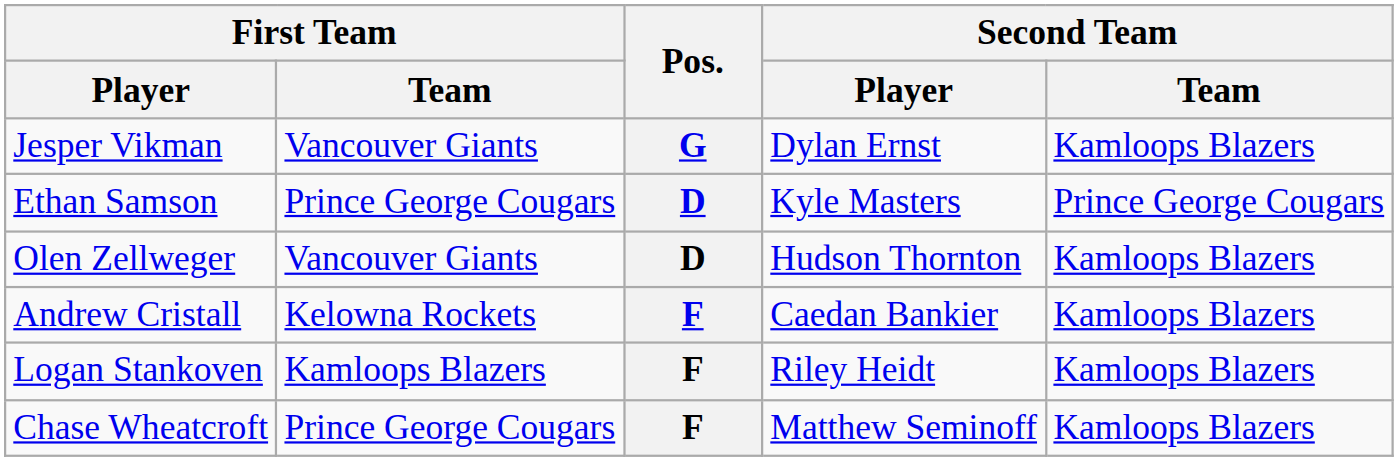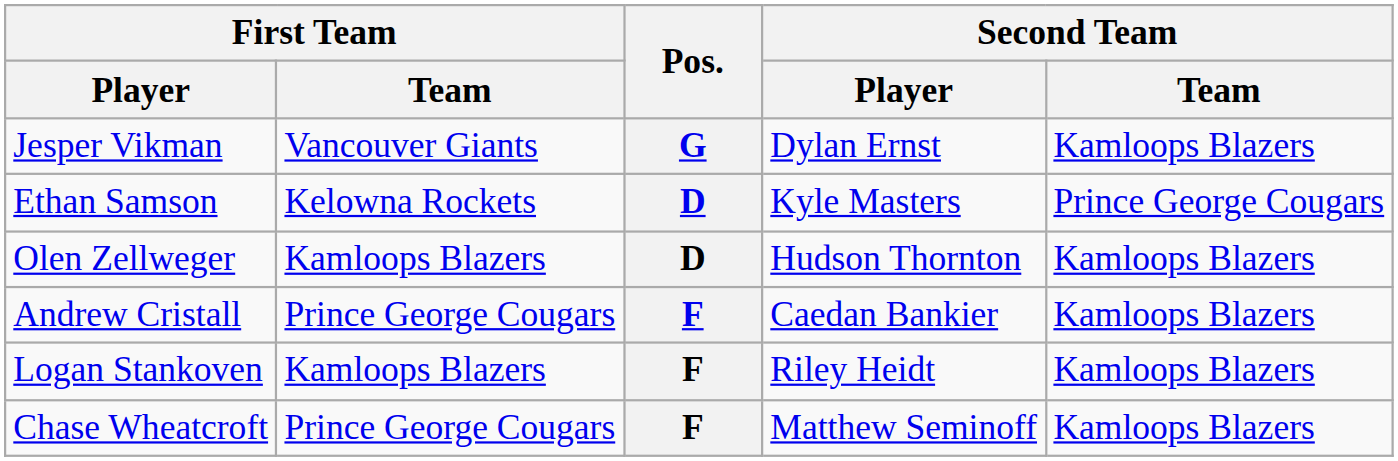 <table class="wikitable">
 <tr>
 <th colspan="2">First Team</th>
 <th style="width:10%;" rowspan="2">Pos.</th>
 <th colspan="2">Second Team</th>
 </tr>
 <tr>
 <th>Player</th>
 <th>Team</th>
 <th>Player</th>
 <th>Team</th>
 </tr>
 <tr>
 <td><a href='#'>Jesper Vikman</a></td>
 <td><a href='#'>Vancouver Giants</a></td>
 <th style="text-align:center;"><a href='#'>G</a></th>
 <td><a href='#'>Dylan Ernst</a></td>
 <td><a href='#'>Kamloops Blazers</a></td>
 </tr>
 <tr>
 <td><a href='#'>Ethan Samson</a></td>
-<td><a href='#'>Prince George Cougars</a></td>
+<td><a href='#'>Kelowna Rockets</a></td>
 <th style="text-align:center;"><a href='#'>D</a></th>
 <td><a href='#'>Kyle Masters</a></td>
 <td><a href='#'>Prince George Cougars</a></td>
 </tr>
 <tr>
 <td><a href='#'>Olen Zellweger</a></td>
-<td><a href='#'>Vancouver Giants</a></td>
+<td><a href='#'>Kamloops Blazers</a></td>
 <th style="text-align:center;">D</th>
 <td><a href='#'>Hudson Thornton</a></td>
 <td><a href='#'>Kamloops Blazers</a></td>
 </tr>
 <tr>
 <td><a href='#'>Andrew Cristall</a></td>
-<td><a href='#'>Kelowna Rockets</a></td>
+<td><a href='#'>Prince George Cougars</a></td>
 <th style="text-align:center;"><a href='#'>F</a></th>
 <td><a href='#'>Caedan Bankier</a></td>
 <td><a href='#'>Kamloops Blazers</a></td>
 </tr>
 <tr>
 <td><a href='#'>Logan Stankoven</a></td>
 <td><a href='#'>Kamloops Blazers</a></td>
 <th style="text-align:center;">F</th>
 <td><a href='#'>Riley Heidt</a></td>
 <td><a href='#'>Kamloops Blazers</a></td>
 </tr>
 <tr>
 <td><a href='#'>Chase Wheatcroft</a></td>
 <td><a href='#'>Prince George Cougars</a></td>
 <th style="text-align:center;">F</th>
 <td><a href='#'>Matthew Seminoff</a></td>
 <td><a href='#'>Kamloops Blazers</a></td>
 </tr>
 </table>
